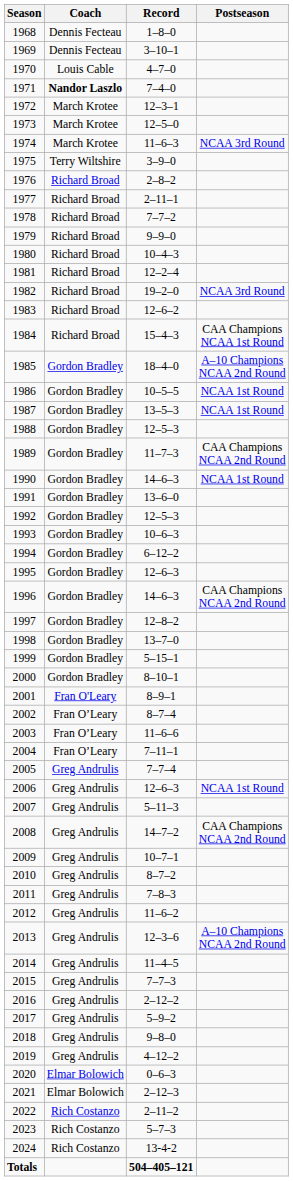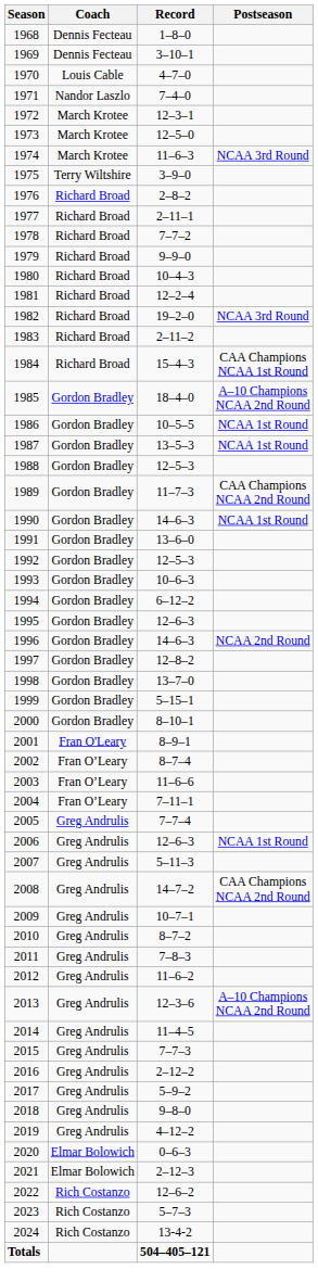 <table class="wikitable">
 <tr>
 <th style= >Season</th>
 <th style= >Coach</th>
 <th style= >Record</th>
 <th style= >Postseason</th>
 </tr>
 <tr align="center">
 <td>1968</td>
 <td>Dennis Fecteau</td>
 <td>1–8–0</td>
 <td></td>
 </tr>
 <tr align="center">
 <td>1969</td>
 <td>Dennis Fecteau</td>
 <td>3–10–1</td>
 <td></td>
 </tr>
 <tr align="center">
 <td>1970</td>
 <td>Louis Cable</td>
 <td>4–7–0</td>
 <td></td>
 </tr>
 <tr align="center">
 <td>1971</td>
-<td><strong>Nandor Laszlo</strong></td>
+<td>Nandor Laszlo</td>
 <td>7–4–0</td>
 <td></td>
 </tr>
 <tr align="center">
 <td>1972</td>
 <td>March Krotee</td>
 <td>12–3–1</td>
 <td></td>
 </tr>
 <tr align="center">
 <td>1973</td>
 <td>March Krotee</td>
 <td>12–5–0</td>
 <td></td>
 </tr>
 <tr align="center">
 <td>1974</td>
 <td>March Krotee</td>
 <td>11–6–3</td>
 <td><a href='#'>NCAA 3rd Round</a></td>
 </tr>
 <tr align="center">
 <td>1975</td>
 <td>Terry Wiltshire</td>
 <td>3–9–0</td>
 <td></td>
 </tr>
 <tr align="center">
 <td>1976</td>
 <td><a href='#'>Richard Broad</a></td>
 <td>2–8–2</td>
 <td></td>
 </tr>
 <tr align="center">
 <td>1977</td>
 <td>Richard Broad</td>
 <td>2–11–1</td>
 <td></td>
 </tr>
 <tr align="center">
 <td>1978</td>
 <td>Richard Broad</td>
 <td>7–7–2</td>
 <td></td>
 </tr>
 <tr align="center">
 <td>1979</td>
 <td>Richard Broad</td>
 <td>9–9–0</td>
 <td></td>
 </tr>
 <tr align="center">
 <td>1980</td>
 <td>Richard Broad</td>
 <td>10–4–3</td>
 <td></td>
 </tr>
 <tr align="center">
 <td>1981</td>
 <td>Richard Broad</td>
 <td>12–2–4</td>
 <td></td>
 </tr>
 <tr align="center">
 <td>1982</td>
 <td>Richard Broad</td>
 <td>19–2–0</td>
 <td><a href='#'>NCAA 3rd Round</a></td>
 </tr>
 <tr align="center">
 <td>1983</td>
 <td>Richard Broad</td>
-<td>12–6–2</td>
+<td>2–11–2</td>
 <td></td>
 </tr>
 <tr align="center">
 <td>1984</td>
 <td>Richard Broad</td>
 <td>15–4–3</td>
 <td>CAA Champions<br><a href='#'>NCAA 1st Round</a></td>
 </tr>
 <tr align="center">
 <td>1985</td>
 <td><a href='#'>Gordon Bradley</a></td>
 <td>18–4–0</td>
 <td><a href='#'>A–10 Champions</a><br><a href='#'>NCAA 2nd Round</a></td>
 </tr>
 <tr align="center">
 <td>1986</td>
 <td>Gordon Bradley</td>
 <td>10–5–5</td>
 <td><a href='#'>NCAA 1st Round</a></td>
 </tr>
 <tr align="center">
 <td>1987</td>
 <td>Gordon Bradley</td>
 <td>13–5–3</td>
 <td><a href='#'>NCAA 1st Round</a></td>
 </tr>
 <tr align="center">
 <td>1988</td>
 <td>Gordon Bradley</td>
 <td>12–5–3</td>
 <td></td>
 </tr>
 <tr align="center">
 <td>1989</td>
 <td>Gordon Bradley</td>
 <td>11–7–3</td>
 <td>CAA Champions<br><a href='#'>NCAA 2nd Round</a></td>
 </tr>
 <tr align="center">
 <td>1990</td>
 <td>Gordon Bradley</td>
 <td>14–6–3</td>
 <td><a href='#'>NCAA 1st Round</a></td>
 </tr>
 <tr align="center">
 <td>1991</td>
 <td>Gordon Bradley</td>
 <td>13–6–0</td>
 <td></td>
 </tr>
 <tr align="center">
 <td>1992</td>
 <td>Gordon Bradley</td>
 <td>12–5–3</td>
 <td></td>
 </tr>
 <tr align="center">
 <td>1993</td>
 <td>Gordon Bradley</td>
 <td>10–6–3</td>
 <td></td>
 </tr>
 <tr align="center">
 <td>1994</td>
 <td>Gordon Bradley</td>
 <td>6–12–2</td>
 <td></td>
 </tr>
 <tr align="center">
 <td>1995</td>
 <td>Gordon Bradley</td>
 <td>12–6–3</td>
 <td></td>
 </tr>
 <tr align="center">
 <td>1996</td>
 <td>Gordon Bradley</td>
 <td>14–6–3</td>
-<td>CAA Champions<br><a href='#'>NCAA 2nd Round</a></td>
+<td><a href='#'>NCAA 2nd Round</a></td>
 </tr>
 <tr align="center">
 <td>1997</td>
 <td>Gordon Bradley</td>
 <td>12–8–2</td>
 <td></td>
 </tr>
 <tr align="center">
 <td>1998</td>
 <td>Gordon Bradley</td>
 <td>13–7–0</td>
 <td></td>
 </tr>
 <tr align="center">
 <td>1999</td>
 <td>Gordon Bradley</td>
 <td>5–15–1</td>
 <td></td>
 </tr>
 <tr align="center">
 <td>2000</td>
 <td>Gordon Bradley</td>
 <td>8–10–1</td>
 <td></td>
 </tr>
 <tr align="center">
 <td>2001</td>
 <td><a href='#'>Fran O'Leary</a></td>
 <td>8–9–1</td>
 <td></td>
 </tr>
 <tr align="center">
 <td>2002</td>
 <td>Fran O’Leary</td>
 <td>8–7–4</td>
 <td></td>
 </tr>
 <tr align="center">
 <td>2003</td>
 <td>Fran O’Leary</td>
 <td>11–6–6</td>
 <td></td>
 </tr>
 <tr align="center">
 <td>2004</td>
 <td>Fran O’Leary</td>
 <td>7–11–1</td>
 <td></td>
 </tr>
 <tr align="center">
 <td>2005</td>
 <td><a href='#'>Greg Andrulis</a></td>
 <td>7–7–4</td>
 <td></td>
 </tr>
 <tr align="center">
 <td>2006</td>
 <td>Greg Andrulis</td>
 <td>12–6–3</td>
 <td><a href='#'>NCAA 1st Round</a></td>
 </tr>
 <tr align="center">
 <td>2007</td>
 <td>Greg Andrulis</td>
 <td>5–11–3</td>
 <td></td>
 </tr>
 <tr align="center">
 <td>2008</td>
 <td>Greg Andrulis</td>
 <td>14–7–2</td>
 <td>CAA Champions<br><a href='#'>NCAA 2nd Round</a></td>
 </tr>
 <tr align="center">
 <td>2009</td>
 <td>Greg Andrulis</td>
 <td>10–7–1</td>
 <td></td>
 </tr>
 <tr align="center">
 <td>2010</td>
 <td>Greg Andrulis</td>
 <td>8–7–2</td>
 <td></td>
 </tr>
 <tr align="center">
 <td>2011</td>
 <td>Greg Andrulis</td>
 <td>7–8–3</td>
 <td></td>
 </tr>
 <tr align="center">
 <td>2012</td>
 <td>Greg Andrulis</td>
 <td>11–6–2</td>
 <td></td>
 </tr>
 <tr align="center">
 <td>2013</td>
 <td>Greg Andrulis</td>
 <td>12–3–6</td>
 <td><a href='#'>A–10 Champions</a><br><a href='#'>NCAA 2nd Round</a></td>
 </tr>
 <tr align="center">
 <td>2014</td>
 <td>Greg Andrulis</td>
 <td>11–4–5</td>
 <td></td>
 </tr>
 <tr align="center">
 <td>2015</td>
 <td>Greg Andrulis</td>
 <td>7–7–3</td>
 <td></td>
 </tr>
 <tr align="center">
 <td>2016</td>
 <td>Greg Andrulis</td>
 <td>2–12–2</td>
 <td></td>
 </tr>
 <tr align="center">
 <td>2017</td>
 <td>Greg Andrulis</td>
 <td>5–9–2</td>
 <td></td>
 </tr>
 <tr align="center">
 <td>2018</td>
 <td>Greg Andrulis</td>
 <td>9–8–0</td>
 <td></td>
 </tr>
 <tr align="center">
 <td>2019</td>
 <td>Greg Andrulis</td>
 <td>4–12–2</td>
 <td></td>
 </tr>
 <tr align="center">
 <td>2020</td>
 <td><a href='#'>Elmar Bolowich</a></td>
 <td>0–6–3</td>
 <td></td>
 </tr>
 <tr align="center">
 <td>2021</td>
 <td>Elmar Bolowich</td>
 <td>2–12–3</td>
 <td></td>
 </tr>
 <tr align="center">
 <td>2022</td>
 <td><a href='#'>Rich Costanzo</a></td>
-<td>2–11–2</td>
+<td>12–6–2</td>
 <td></td>
 </tr>
 <tr align="center">
 <td>2023</td>
 <td>Rich Costanzo</td>
 <td>5–7–3</td>
 <td></td>
 </tr>
 <tr align="center">
 <td>2024</td>
 <td>Rich Costanzo</td>
 <td>13-4-2</td>
 <td></td>
 </tr>
 <tr>
 <td><strong>Totals</strong></td>
 <td></td>
 <td><strong>504–405–121</strong></td>
 <td></td>
 </tr>
 </table>
